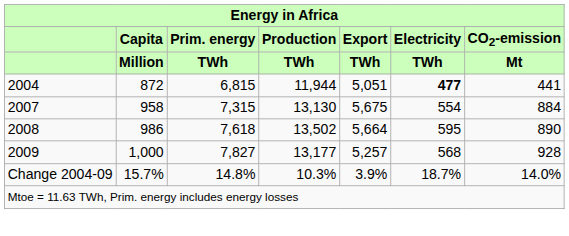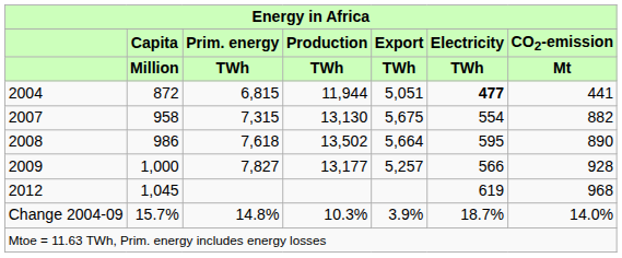 <table class="wikitable">
 <tr>
 <th colspan="7" align="center" style="background-color: #cfb;">Energy in Africa</th>
 </tr>
 <tr>
 <th style="background-color: #cfb;"></th>
 <th style="background-color: #cfb;">Capita</th>
 <th style="background-color: #cfb;">Prim. energy</th>
 <th style="background-color: #cfb;">Production</th>
 <th style="background-color: #cfb;">Export</th>
 <th style="background-color: #cfb;">Electricity</th>
 <th style="background-color: #cfb;">CO<sub>2</sub>-emission</th>
 </tr>
 <tr ---->
 <th style="background-color: #cfb;"></th>
 <th style="background-color: #cfb;">Million</th>
 <th style="background-color: #cfb;">TWh</th>
 <th style="background-color: #cfb;">TWh</th>
 <th style="background-color: #cfb;">TWh</th>
 <th style="background-color: #cfb;">TWh</th>
 <th style="background-color: #cfb;">Mt</th>
 </tr>
 <tr ---->
 <td align="left">2004</td>
 <td align="right">872</td>
 <td align="right">6,815</td>
 <td align="right">11,944</td>
 <td align="right">5,051</td>
 <td align="right"><strong>477</strong></td>
 <td align="right">441</td>
 </tr>
 <tr ---->
 <td align="left">2007</td>
 <td align="right">958</td>
 <td align="right">7,315</td>
 <td align="right">13,130</td>
 <td align="right">5,675</td>
 <td align="right">554</td>
-<td align="right">884</td>
+<td align="right">882</td>
 </tr>
 <tr ---->
 <td align="left">2008</td>
 <td align="right">986</td>
 <td align="right">7,618</td>
 <td align="right">13,502</td>
 <td align="right">5,664</td>
 <td align="right">595</td>
 <td align="right">890</td>
 </tr>
 <tr ---->
 <td align="left">2009</td>
 <td align="right">1,000</td>
 <td align="right">7,827</td>
 <td align="right">13,177</td>
 <td align="right">5,257</td>
-<td align="right">568</td>
+<td align="right">566</td>
 <td align="right">928</td>
+</tr>
+<tr ---->
+<td align="left">2012</td>
+<td align="right">1,045</td>
+<td align="right"></td>
+<td align="right"></td>
+<td align="right"></td>
+<td align="right">619</td>
+<td align="right">968</td>
 </tr>
 <tr ---->
 <td align="left">Change 2004-09</td>
 <td align="right">15.7%</td>
 <td align="right">14.8%</td>
 <td align="right">10.3%</td>
 <td align="right">3.9%</td>
 <td align="right">18.7%</td>
 <td align="right">14.0%</td>
 </tr>
 <tr ---->
 <td align="left" colspan=7><small> Mtoe = 11.63 TWh, Prim. energy includes energy losses </small></td>
 </tr>
 </table>
